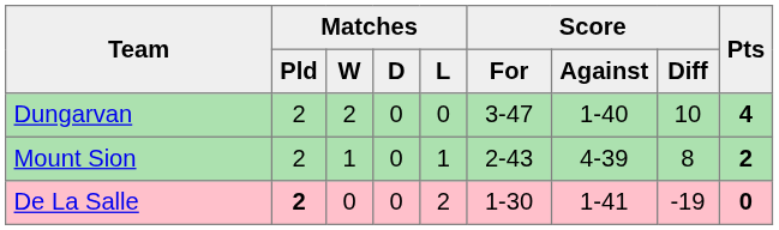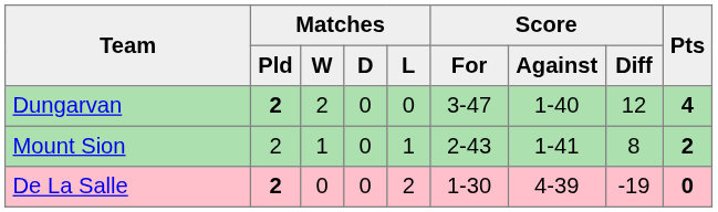 <table style=border-collapse:collapse border=1 cellspacing=0 cellpadding=5>
 <tr align=center bgcolor=#efefef>
 <th rowspan=2 width=165>Team</th>
 <th colspan=4>Matches</th>
 <th colspan=3>Score</th>
 <th rowspan=2width=20>Pts</th>
 </tr>
 <tr align=center bgcolor=#efefef>
 <th width=20>Pld</th>
 <th width=20>W</th>
 <th width=20>D</th>
 <th width=20>L</th>
 <th width=45>For</th>
 <th width=45>Against</th>
 <th width=30>Diff</th>
 </tr>
 <tr align=center  style="background:#ACE1AF;">
 <td style="text-align:left;"><a href='#'>Dungarvan</a></td>
-<td>2</td>
+<td><strong>2</strong></td>
 <td>2</td>
 <td>0</td>
 <td>0</td>
 <td>3-47</td>
 <td>1-40</td>
-<td>10</td>
+<td>12</td>
 <td><strong>4</strong></td>
 </tr>
 <tr align=center  style="background:#ACE1AF;">
 <td style="text-align:left;"><a href='#'>Mount Sion</a></td>
 <td>2</td>
 <td>1</td>
 <td>0</td>
 <td>1</td>
 <td>2-43</td>
-<td>4-39</td>
+<td>1-41</td>
 <td>8</td>
 <td><strong>2</strong></td>
 </tr>
 <tr align=center style="background:#FFC0CB;">
 <td style="text-align:left;"><a href='#'>De La Salle</a></td>
 <td><strong>2</strong></td>
 <td>0</td>
 <td>0</td>
 <td>2</td>
 <td>1-30</td>
-<td>1-41</td>
+<td>4-39</td>
 <td>-19</td>
 <td><strong>0</strong></td>
 </tr>
 </table>
